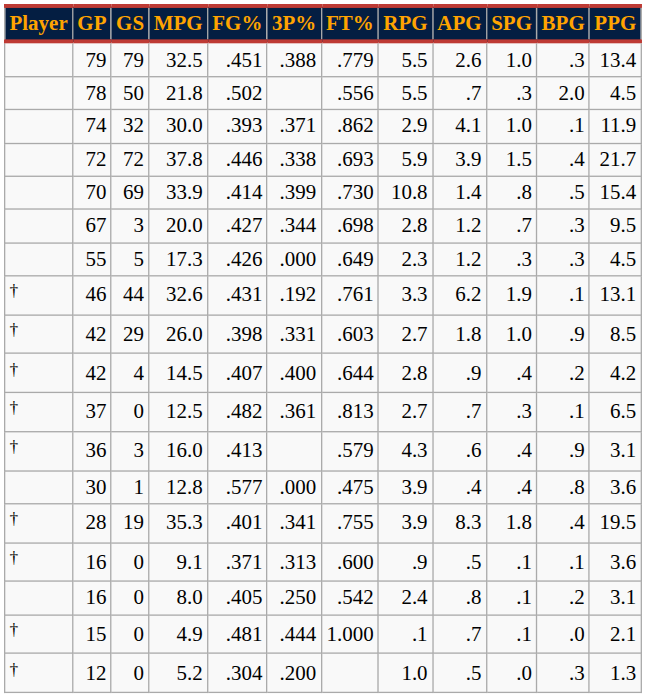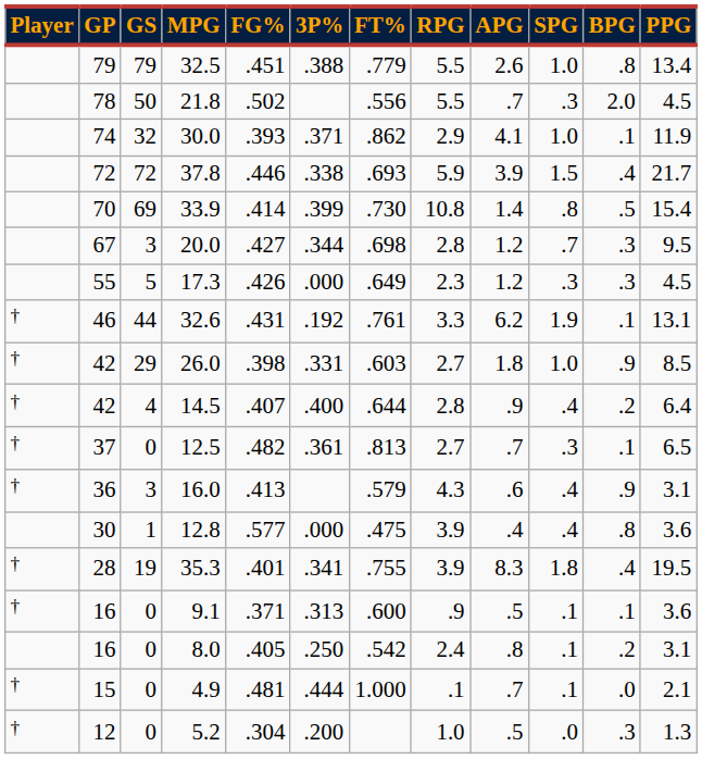 <table class="wikitable sortable" style="text-align:right;">
 <tr>
 <th style="background:#041E42; color:#FFA400; border-top:#BE3A34 3px solid; border-bottom:#BE3A34 3px solid;">Player</th>
 <th style="background:#041E42; color:#FFA400; border-top:#BE3A34 3px solid; border-bottom:#BE3A34 3px solid;">GP</th>
 <th style="background:#041E42; color:#FFA400; border-top:#BE3A34 3px solid; border-bottom:#BE3A34 3px solid;">GS</th>
 <th style="background:#041E42; color:#FFA400; border-top:#BE3A34 3px solid; border-bottom:#BE3A34 3px solid;">MPG</th>
 <th style="background:#041E42; color:#FFA400; border-top:#BE3A34 3px solid; border-bottom:#BE3A34 3px solid;">FG%</th>
 <th style="background:#041E42; color:#FFA400; border-top:#BE3A34 3px solid; border-bottom:#BE3A34 3px solid;">3P%</th>
 <th style="background:#041E42; color:#FFA400; border-top:#BE3A34 3px solid; border-bottom:#BE3A34 3px solid;">FT%</th>
 <th style="background:#041E42; color:#FFA400; border-top:#BE3A34 3px solid; border-bottom:#BE3A34 3px solid;">RPG</th>
 <th style="background:#041E42; color:#FFA400; border-top:#BE3A34 3px solid; border-bottom:#BE3A34 3px solid;">APG</th>
 <th style="background:#041E42; color:#FFA400; border-top:#BE3A34 3px solid; border-bottom:#BE3A34 3px solid;">SPG</th>
 <th style="background:#041E42; color:#FFA400; border-top:#BE3A34 3px solid; border-bottom:#BE3A34 3px solid;">BPG</th>
 <th style="background:#041E42; color:#FFA400; border-top:#BE3A34 3px solid; border-bottom:#BE3A34 3px solid;">PPG</th>
 </tr>
 <tr>
 <td style="text-align:left;"></td>
 <td>79</td>
 <td>79</td>
 <td>32.5</td>
 <td>.451</td>
 <td>.388</td>
 <td>.779</td>
 <td>5.5</td>
 <td>2.6</td>
 <td>1.0</td>
-<td>.3</td>
+<td>.8</td>
 <td>13.4</td>
 </tr>
 <tr>
 <td style="text-align:left;"></td>
 <td>78</td>
 <td>50</td>
 <td>21.8</td>
 <td>.502</td>
 <td></td>
 <td>.556</td>
 <td>5.5</td>
 <td>.7</td>
 <td>.3</td>
 <td>2.0</td>
 <td>4.5</td>
 </tr>
 <tr>
 <td style="text-align:left;"></td>
 <td>74</td>
 <td>32</td>
 <td>30.0</td>
 <td>.393</td>
 <td>.371</td>
 <td>.862</td>
 <td>2.9</td>
 <td>4.1</td>
 <td>1.0</td>
 <td>.1</td>
 <td>11.9</td>
 </tr>
 <tr>
 <td style="text-align:left;"></td>
 <td>72</td>
 <td>72</td>
 <td>37.8</td>
 <td>.446</td>
 <td>.338</td>
 <td>.693</td>
 <td>5.9</td>
 <td>3.9</td>
 <td>1.5</td>
 <td>.4</td>
 <td>21.7</td>
 </tr>
 <tr>
 <td style="text-align:left;"></td>
 <td>70</td>
 <td>69</td>
 <td>33.9</td>
 <td>.414</td>
 <td>.399</td>
 <td>.730</td>
 <td>10.8</td>
 <td>1.4</td>
 <td>.8</td>
 <td>.5</td>
 <td>15.4</td>
 </tr>
 <tr>
 <td style="text-align:left;"></td>
 <td>67</td>
 <td>3</td>
 <td>20.0</td>
 <td>.427</td>
 <td>.344</td>
 <td>.698</td>
 <td>2.8</td>
 <td>1.2</td>
 <td>.7</td>
 <td>.3</td>
 <td>9.5</td>
 </tr>
 <tr>
 <td style="text-align:left;"></td>
 <td>55</td>
 <td>5</td>
 <td>17.3</td>
 <td>.426</td>
 <td>.000</td>
 <td>.649</td>
 <td>2.3</td>
 <td>1.2</td>
 <td>.3</td>
 <td>.3</td>
 <td>4.5</td>
 </tr>
 <tr>
 <td style="text-align:left;"><sup>†</sup></td>
 <td>46</td>
 <td>44</td>
 <td>32.6</td>
 <td>.431</td>
 <td>.192</td>
 <td>.761</td>
 <td>3.3</td>
 <td>6.2</td>
 <td>1.9</td>
 <td>.1</td>
 <td>13.1</td>
 </tr>
 <tr>
 <td style="text-align:left;"><sup>†</sup></td>
 <td>42</td>
 <td>29</td>
 <td>26.0</td>
 <td>.398</td>
 <td>.331</td>
 <td>.603</td>
 <td>2.7</td>
 <td>1.8</td>
 <td>1.0</td>
 <td>.9</td>
 <td>8.5</td>
 </tr>
 <tr>
 <td style="text-align:left;"><sup>†</sup></td>
 <td>42</td>
 <td>4</td>
 <td>14.5</td>
 <td>.407</td>
 <td>.400</td>
 <td>.644</td>
 <td>2.8</td>
 <td>.9</td>
 <td>.4</td>
 <td>.2</td>
-<td>4.2</td>
+<td>6.4</td>
 </tr>
 <tr>
 <td style="text-align:left;"><sup>†</sup></td>
 <td>37</td>
 <td>0</td>
 <td>12.5</td>
 <td>.482</td>
 <td>.361</td>
 <td>.813</td>
 <td>2.7</td>
 <td>.7</td>
 <td>.3</td>
 <td>.1</td>
 <td>6.5</td>
 </tr>
 <tr>
 <td style="text-align:left;"><sup>†</sup></td>
 <td>36</td>
 <td>3</td>
 <td>16.0</td>
 <td>.413</td>
 <td></td>
 <td>.579</td>
 <td>4.3</td>
 <td>.6</td>
 <td>.4</td>
 <td>.9</td>
 <td>3.1</td>
 </tr>
 <tr>
 <td style="text-align:left;"></td>
 <td>30</td>
 <td>1</td>
 <td>12.8</td>
 <td>.577</td>
 <td>.000</td>
 <td>.475</td>
 <td>3.9</td>
 <td>.4</td>
 <td>.4</td>
 <td>.8</td>
 <td>3.6</td>
 </tr>
 <tr>
 <td style="text-align:left;"><sup>†</sup></td>
 <td>28</td>
 <td>19</td>
 <td>35.3</td>
 <td>.401</td>
 <td>.341</td>
 <td>.755</td>
 <td>3.9</td>
 <td>8.3</td>
 <td>1.8</td>
 <td>.4</td>
 <td>19.5</td>
 </tr>
 <tr>
 <td style="text-align:left;"><sup>†</sup></td>
 <td>16</td>
 <td>0</td>
 <td>9.1</td>
 <td>.371</td>
 <td>.313</td>
 <td>.600</td>
 <td>.9</td>
 <td>.5</td>
 <td>.1</td>
 <td>.1</td>
 <td>3.6</td>
 </tr>
 <tr>
 <td style="text-align:left;"></td>
 <td>16</td>
 <td>0</td>
 <td>8.0</td>
 <td>.405</td>
 <td>.250</td>
 <td>.542</td>
 <td>2.4</td>
 <td>.8</td>
 <td>.1</td>
 <td>.2</td>
 <td>3.1</td>
 </tr>
 <tr>
 <td style="text-align:left;"><sup>†</sup></td>
 <td>15</td>
 <td>0</td>
 <td>4.9</td>
 <td>.481</td>
 <td>.444</td>
 <td>1.000</td>
 <td>.1</td>
 <td>.7</td>
 <td>.1</td>
 <td>.0</td>
 <td>2.1</td>
 </tr>
 <tr>
 <td style="text-align:left;"><sup>†</sup></td>
 <td>12</td>
 <td>0</td>
 <td>5.2</td>
 <td>.304</td>
 <td>.200</td>
 <td></td>
 <td>1.0</td>
 <td>.5</td>
 <td>.0</td>
 <td>.3</td>
 <td>1.3</td>
 </tr>
 </table>
